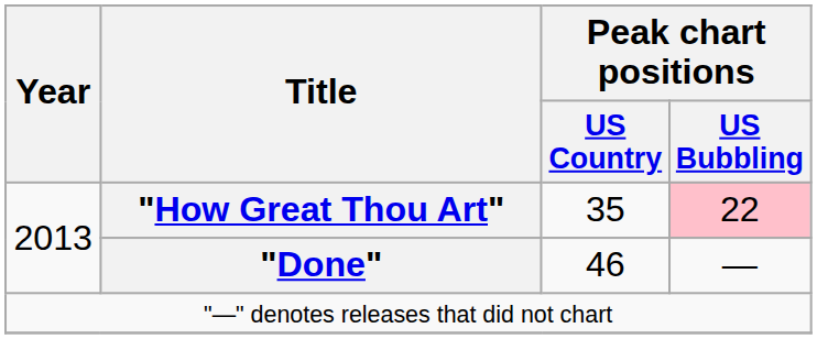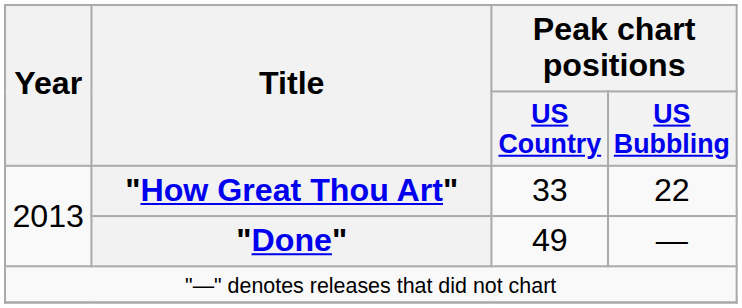 <table class="wikitable plainrowheaders" style="text-align:center;">
 <tr>
 <th rowspan="2">Year</th>
 <th rowspan="2" style="width:12em;">Title</th>
 <th colspan="2">Peak chart<br>positions</th>
 </tr>
 <tr style="font-size:smaller;">
 <th width="45"><a href='#'>US Country</a><br></th>
 <th width="45"><a href='#'>US Bubbling</a><br></th>
 </tr>
 <tr>
 <td rowspan="2">2013</td>
 <th scope="row">"<a href='#'>How Great Thou Art</a>"</th>
-<td>35</td>
-<td style="background: pink;">22</td>
+<td>33</td>
+<td>22</td>
 </tr>
 <tr>
 <th scope="row">"<a href='#'>Done</a>"</th>
-<td>46</td>
+<td>49</td>
 <td>—</td>
 </tr>
 <tr>
 <td colspan="4" style="font-size:8pt">"—" denotes releases that did not chart</td>
 </tr>
 <tr>
 </tr>
 </table>
